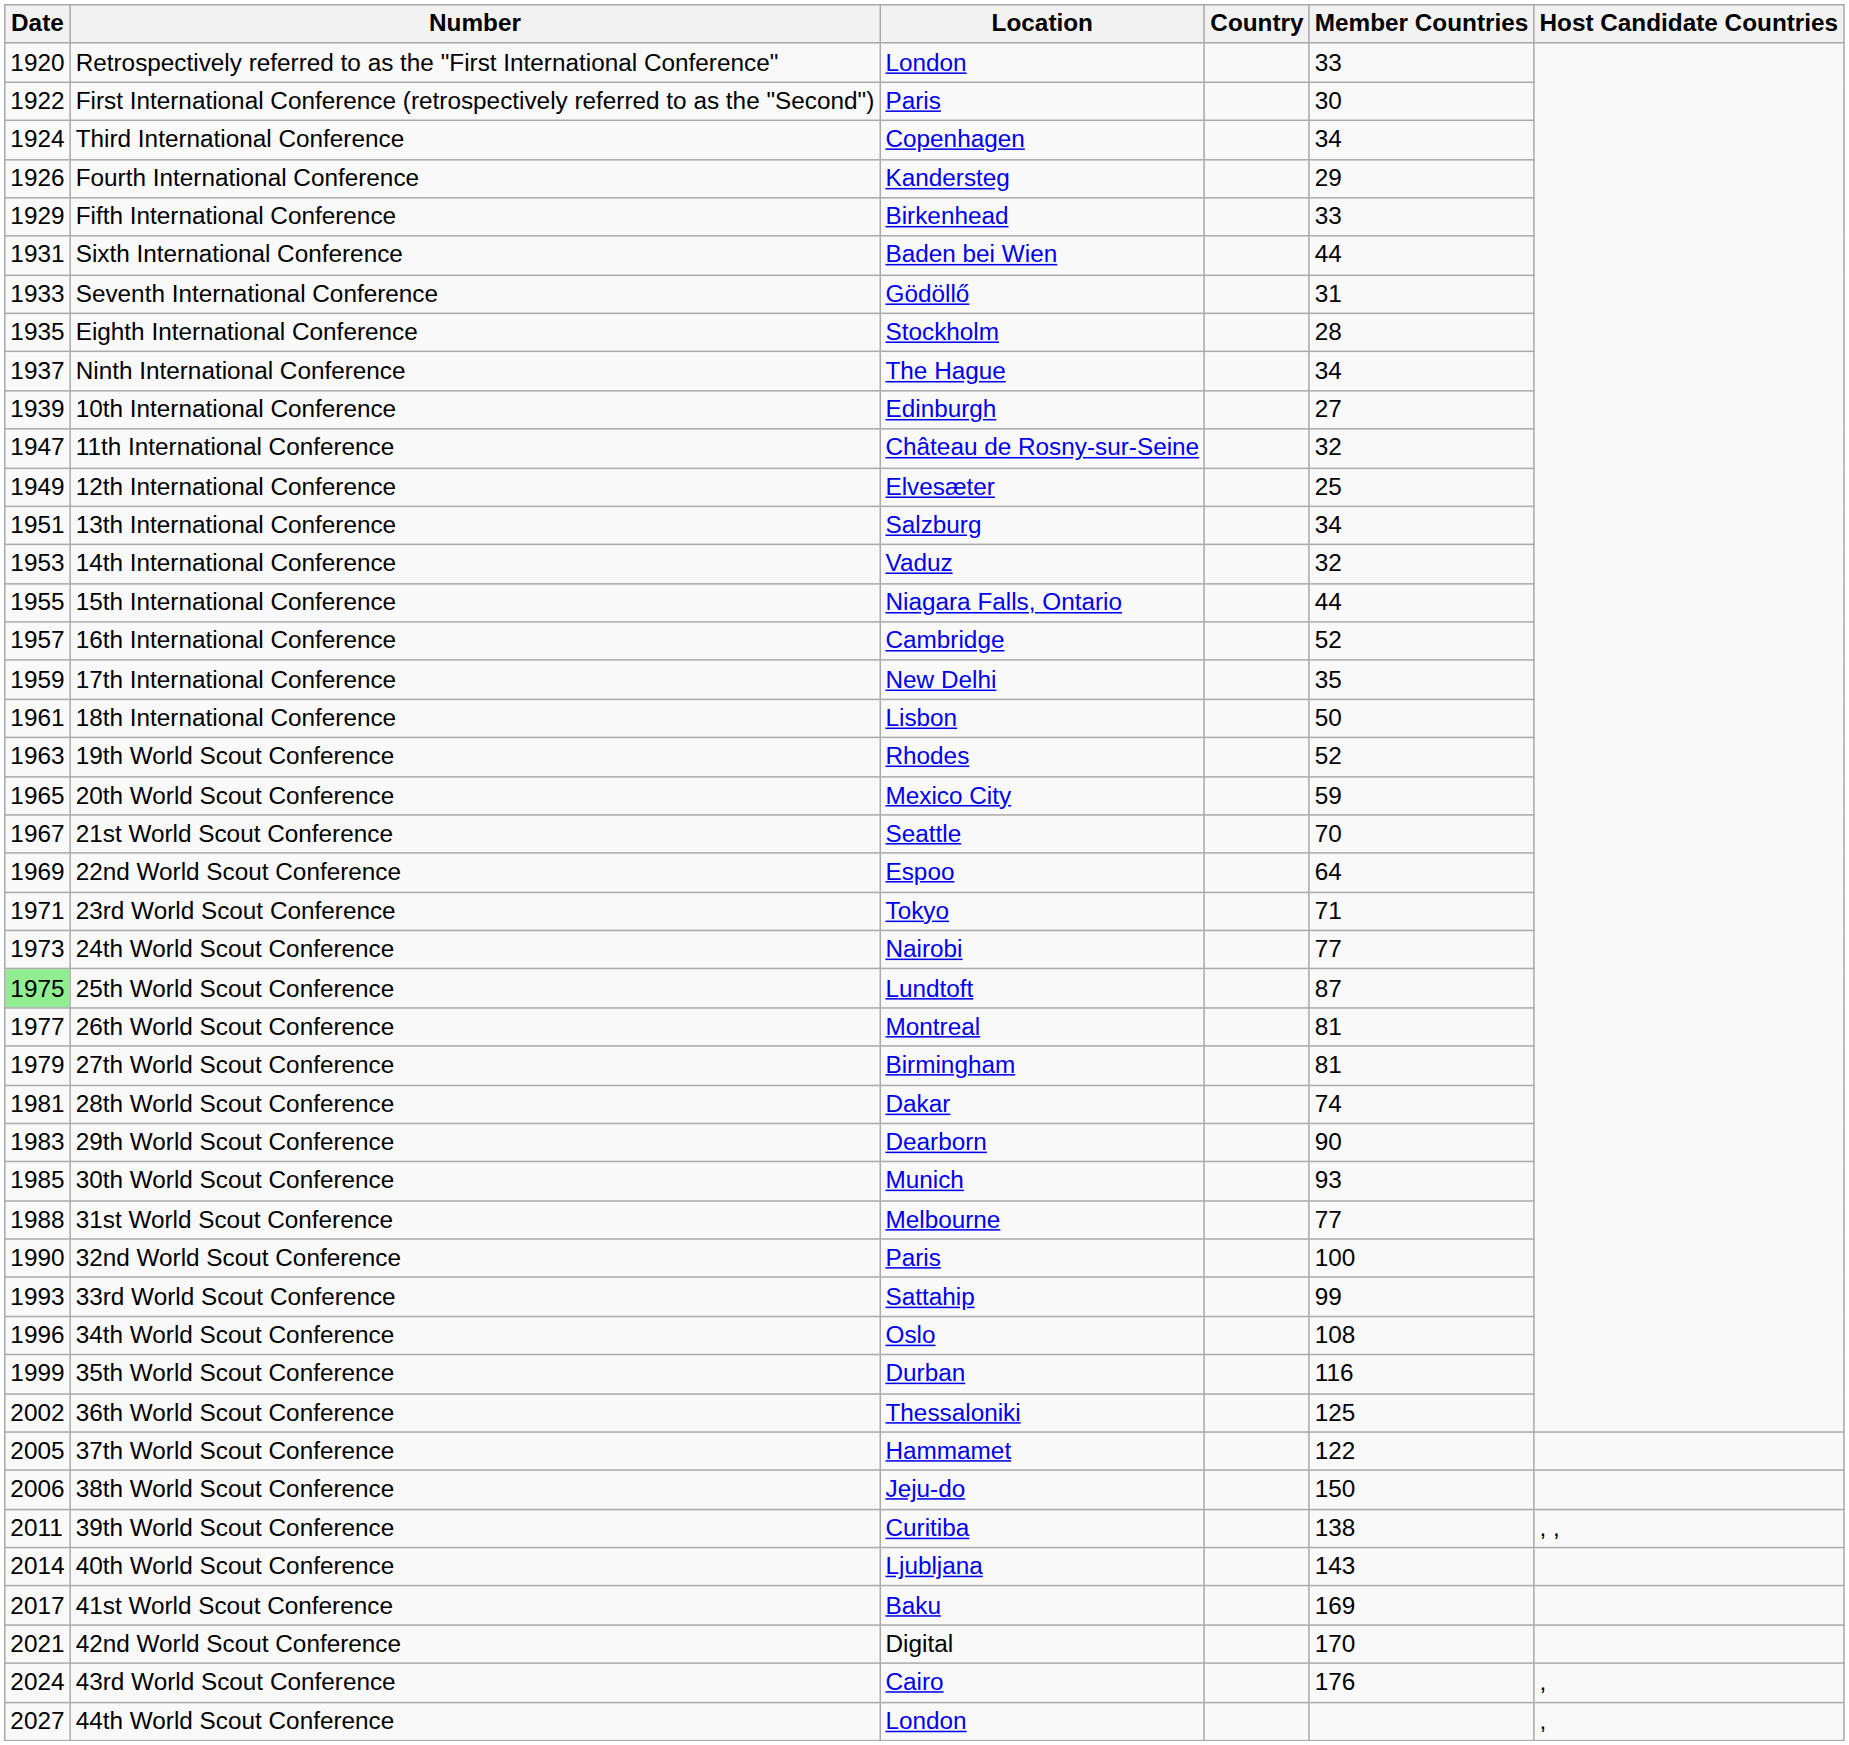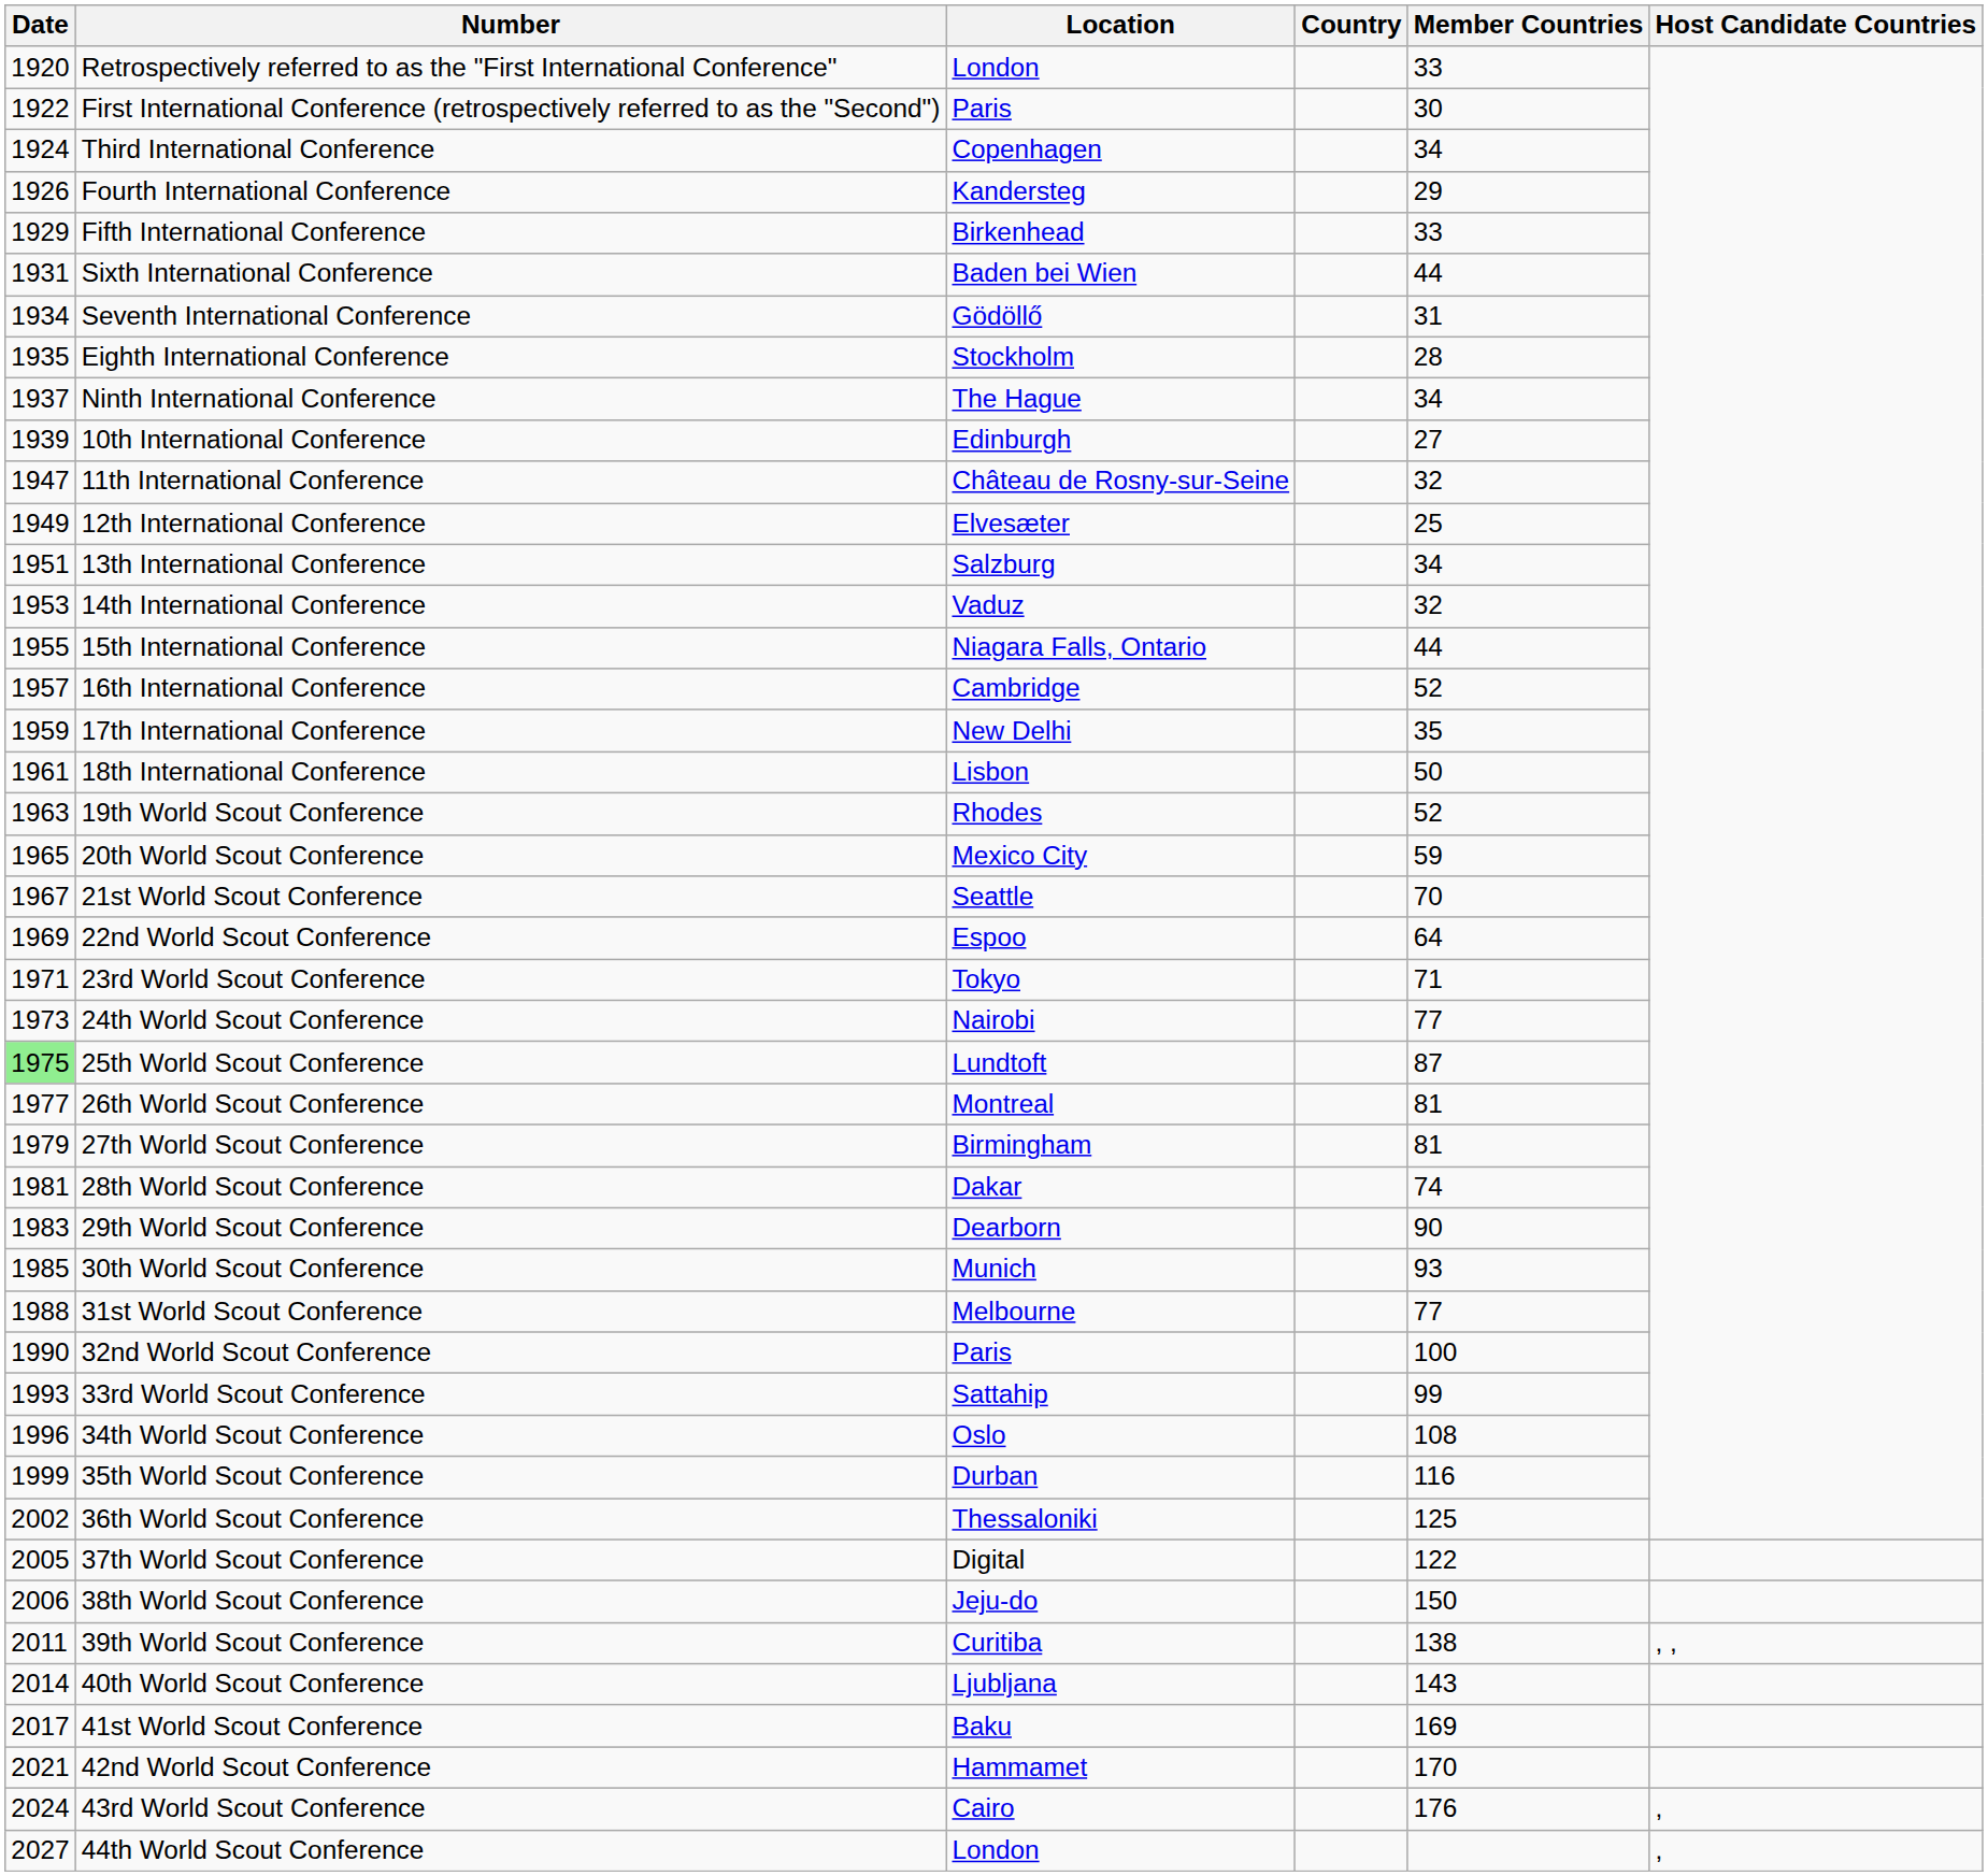 <table class="wikitable">
 <tr>
 <th>Date</th>
 <th>Number</th>
 <th>Location</th>
 <th>Country</th>
 <th>Member Countries</th>
 <th>Host Candidate Countries</th>
 </tr>
 <tr>
 <td>1920</td>
 <td>Retrospectively referred to as the "First International Conference"</td>
 <td><a href='#'>London</a></td>
 <td></td>
 <td>33</td>
 <td rowspan=36></td>
 </tr>
 <tr>
 <td>1922</td>
 <td>First International Conference (retrospectively referred to as the "Second")</td>
 <td><a href='#'>Paris</a></td>
 <td></td>
 <td>30</td>
 </tr>
 <tr>
 <td>1924</td>
 <td>Third International Conference</td>
 <td><a href='#'>Copenhagen</a></td>
 <td></td>
 <td>34</td>
 </tr>
 <tr>
 <td>1926</td>
 <td>Fourth International Conference</td>
 <td><a href='#'>Kandersteg</a></td>
 <td></td>
 <td>29</td>
 </tr>
 <tr>
 <td>1929</td>
 <td>Fifth International Conference</td>
 <td><a href='#'>Birkenhead</a></td>
 <td></td>
 <td>33</td>
 </tr>
 <tr>
 <td>1931</td>
 <td>Sixth International Conference</td>
 <td><a href='#'>Baden bei Wien</a></td>
 <td></td>
 <td>44</td>
 </tr>
 <tr>
-<td>1933</td>
+<td>1934</td>
 <td>Seventh International Conference</td>
 <td><a href='#'>Gödöllő</a></td>
 <td></td>
 <td>31</td>
 </tr>
 <tr>
 <td>1935</td>
 <td>Eighth International Conference</td>
 <td><a href='#'>Stockholm</a></td>
 <td></td>
 <td>28</td>
 </tr>
 <tr>
 <td>1937</td>
 <td>Ninth International Conference</td>
 <td><a href='#'>The Hague</a></td>
 <td></td>
 <td>34</td>
 </tr>
 <tr>
 <td>1939</td>
 <td>10th International Conference</td>
 <td><a href='#'>Edinburgh</a></td>
 <td></td>
 <td>27</td>
 </tr>
 <tr>
 <td>1947</td>
 <td>11th International Conference</td>
 <td><a href='#'>Château de Rosny-sur-Seine</a></td>
 <td></td>
 <td>32</td>
 </tr>
 <tr>
 <td>1949</td>
 <td>12th International Conference</td>
 <td><a href='#'>Elvesæter</a></td>
 <td></td>
 <td>25</td>
 </tr>
 <tr>
 <td>1951</td>
 <td>13th International Conference</td>
 <td><a href='#'>Salzburg</a></td>
 <td></td>
 <td>34</td>
 </tr>
 <tr>
 <td>1953</td>
 <td>14th International Conference</td>
 <td><a href='#'>Vaduz</a></td>
 <td></td>
 <td>32</td>
 </tr>
 <tr>
 <td>1955</td>
 <td>15th International Conference</td>
 <td><a href='#'>Niagara Falls, Ontario</a></td>
 <td></td>
 <td>44</td>
 </tr>
 <tr>
 <td>1957</td>
 <td>16th International Conference</td>
 <td><a href='#'>Cambridge</a></td>
 <td></td>
 <td>52</td>
 </tr>
 <tr>
 <td>1959</td>
 <td>17th International Conference</td>
 <td><a href='#'>New Delhi</a></td>
 <td></td>
 <td>35</td>
 </tr>
 <tr>
 <td>1961</td>
 <td>18th International Conference</td>
 <td><a href='#'>Lisbon</a></td>
 <td></td>
 <td>50</td>
 </tr>
 <tr>
 <td>1963</td>
 <td>19th World Scout Conference</td>
 <td><a href='#'>Rhodes</a></td>
 <td></td>
 <td>52</td>
 </tr>
 <tr>
 <td>1965</td>
 <td>20th World Scout Conference</td>
 <td><a href='#'>Mexico City</a></td>
 <td></td>
 <td>59</td>
 </tr>
 <tr>
 <td>1967</td>
 <td>21st World Scout Conference</td>
 <td><a href='#'>Seattle</a></td>
 <td></td>
 <td>70</td>
 </tr>
 <tr>
 <td>1969</td>
 <td>22nd World Scout Conference</td>
 <td><a href='#'>Espoo</a></td>
 <td></td>
 <td>64</td>
 </tr>
 <tr>
 <td>1971</td>
 <td>23rd World Scout Conference</td>
 <td><a href='#'>Tokyo</a></td>
 <td></td>
 <td>71</td>
 </tr>
 <tr>
 <td>1973</td>
 <td>24th World Scout Conference</td>
 <td><a href='#'>Nairobi</a></td>
 <td></td>
 <td>77</td>
 </tr>
 <tr>
 <td style="background: lightgreen;">1975</td>
 <td>25th World Scout Conference</td>
 <td><a href='#'>Lundtoft</a></td>
 <td></td>
 <td>87</td>
 </tr>
 <tr>
 <td>1977</td>
 <td>26th World Scout Conference</td>
 <td><a href='#'>Montreal</a></td>
 <td></td>
 <td>81</td>
 </tr>
 <tr>
 <td>1979</td>
 <td>27th World Scout Conference</td>
 <td><a href='#'>Birmingham</a></td>
 <td></td>
 <td>81</td>
 </tr>
 <tr>
 <td>1981</td>
 <td>28th World Scout Conference</td>
 <td><a href='#'>Dakar</a></td>
 <td></td>
 <td>74</td>
 </tr>
 <tr>
 <td>1983</td>
 <td>29th World Scout Conference</td>
 <td><a href='#'>Dearborn</a></td>
 <td></td>
 <td>90</td>
 </tr>
 <tr>
 <td>1985</td>
 <td>30th World Scout Conference</td>
 <td><a href='#'>Munich</a></td>
 <td></td>
 <td>93</td>
 </tr>
 <tr>
 <td>1988</td>
 <td>31st World Scout Conference</td>
 <td><a href='#'>Melbourne</a></td>
 <td></td>
 <td>77</td>
 </tr>
 <tr>
 <td>1990</td>
 <td>32nd World Scout Conference</td>
 <td><a href='#'>Paris</a></td>
 <td></td>
 <td>100</td>
 </tr>
 <tr>
 <td>1993</td>
 <td>33rd World Scout Conference</td>
 <td><a href='#'>Sattahip</a></td>
 <td></td>
 <td>99</td>
 </tr>
 <tr>
 <td>1996</td>
 <td>34th World Scout Conference</td>
 <td><a href='#'>Oslo</a></td>
 <td></td>
 <td>108</td>
 </tr>
 <tr>
 <td>1999</td>
 <td>35th World Scout Conference</td>
 <td><a href='#'>Durban</a></td>
 <td></td>
 <td>116</td>
 </tr>
 <tr>
 <td>2002</td>
 <td>36th World Scout Conference</td>
 <td><a href='#'>Thessaloniki</a></td>
 <td></td>
 <td>125</td>
 </tr>
 <tr>
 <td>2005</td>
 <td>37th World Scout Conference</td>
-<td><a href='#'>Hammamet</a></td>
+<td>Digital</td>
 <td></td>
 <td>122</td>
 <td></td>
 </tr>
 <tr>
 <td>2006</td>
 <td>38th World Scout Conference</td>
 <td><a href='#'>Jeju-do</a></td>
 <td></td>
 <td>150</td>
 <td></td>
 </tr>
 <tr>
 <td>2011</td>
 <td>39th World Scout Conference</td>
 <td><a href='#'>Curitiba</a></td>
 <td></td>
 <td>138</td>
 <td>, ,</td>
 </tr>
 <tr>
 <td>2014</td>
 <td>40th World Scout Conference</td>
 <td><a href='#'>Ljubljana</a></td>
 <td></td>
 <td>143</td>
 <td></td>
 </tr>
 <tr>
 <td>2017</td>
 <td>41st World Scout Conference</td>
 <td><a href='#'>Baku</a></td>
 <td></td>
 <td>169</td>
 <td></td>
 </tr>
 <tr>
 <td>2021</td>
 <td>42nd World Scout Conference</td>
-<td>Digital</td>
+<td><a href='#'>Hammamet</a></td>
 <td></td>
 <td>170</td>
 <td></td>
 </tr>
 <tr>
 <td>2024</td>
 <td>43rd World Scout Conference</td>
 <td><a href='#'>Cairo</a></td>
 <td></td>
 <td>176</td>
 <td>,  </td>
 </tr>
 <tr>
 <td>2027</td>
 <td>44th World Scout Conference</td>
 <td><a href='#'>London</a></td>
 <td></td>
 <td></td>
 <td>,</td>
 </tr>
 </table>
